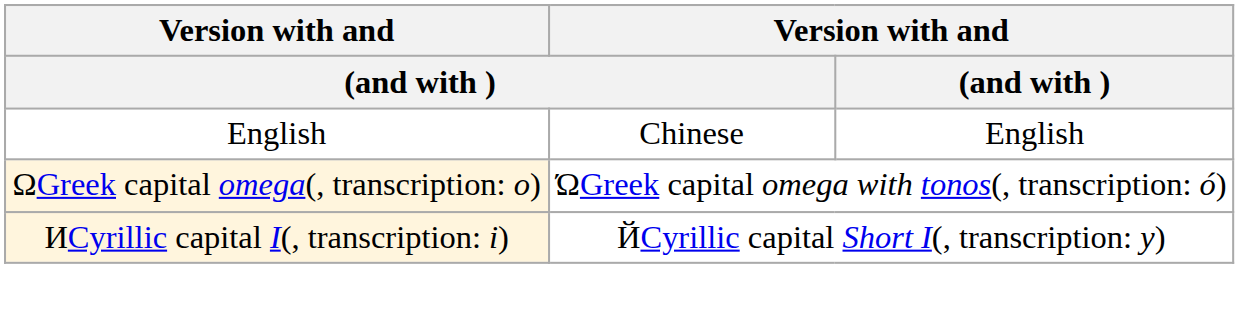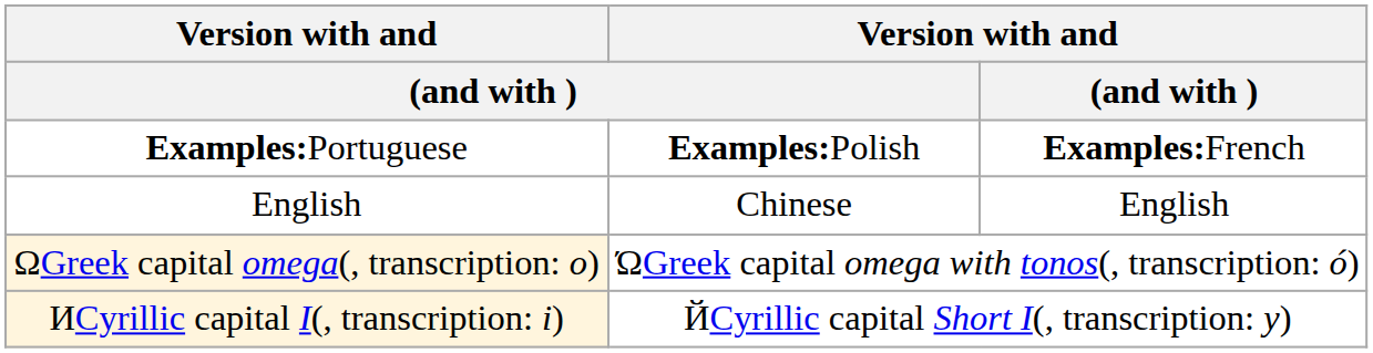 <table class="wikitable" style="background:white; text-align:center">
 <tr>
 <th>Version with  and </th>
 <th colspan="2">Version with  and </th>
 </tr>
 <tr>
 <th colspan="2">(and with )</th>
 <th>(and with )</th>
+</tr>
+<tr>
+<td><strong>Examples:</strong>Portuguese</td>
+<td><strong>Examples:</strong>Polish</td>
+<td><strong>Examples:</strong>French</td>
 </tr>
 <tr>
 <td>English</td>
 <td>Chinese</td>
 <td>English</td>
 </tr>
 <tr>
 <td style="background-color:#FFF5DD"><span>Ω</span><a href='#'>Greek</a> capital <em><a href='#'>omega</a></em>(, transcription: <em>o</em>)</td>
 <td colspan="2"><span>Ώ</span><a href='#'>Greek</a> capital <em>omega with <a href='#'>tonos</a></em>(, transcription: <em>ó</em>)</td>
 </tr>
 <tr>
 <td style="background-color:#FFF5DD"><span>И</span><a href='#'>Cyrillic</a> capital <em><a href='#'>I</a></em>(, transcription: <em>i</em>)</td>
 <td colspan="2"><span>Й</span><a href='#'>Cyrillic</a> capital <em><a href='#'>Short I</a></em>(, transcription: <em>y</em>)</td>
 </tr>
 </table>
